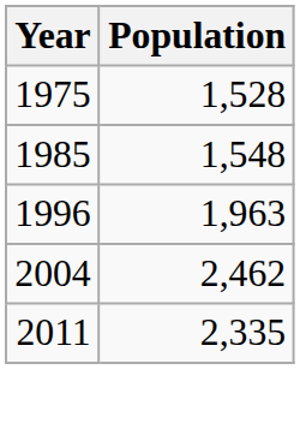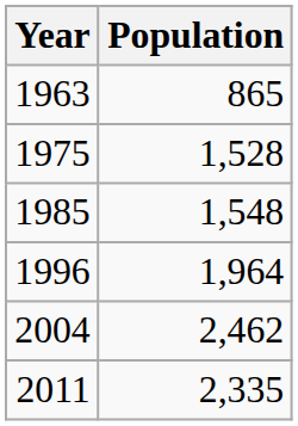 <table class="wikitable" style="line-height:1.1em;">
 <tr>
 <th>Year</th>
 <th>Population</th>
+</tr>
+<tr align="right">
+<td>1963</td>
+<td>865</td>
 </tr>
 <tr align="right">
 <td>1975</td>
 <td>1,528</td>
 </tr>
 <tr align="right">
 <td>1985</td>
 <td>1,548</td>
 </tr>
 <tr align="right">
 <td>1996</td>
-<td>1,963</td>
+<td>1,964</td>
 </tr>
 <tr align="right">
 <td>2004</td>
 <td>2,462</td>
 </tr>
 <tr align="right">
 <td>2011</td>
 <td>2,335</td>
 </tr>
 </table>
